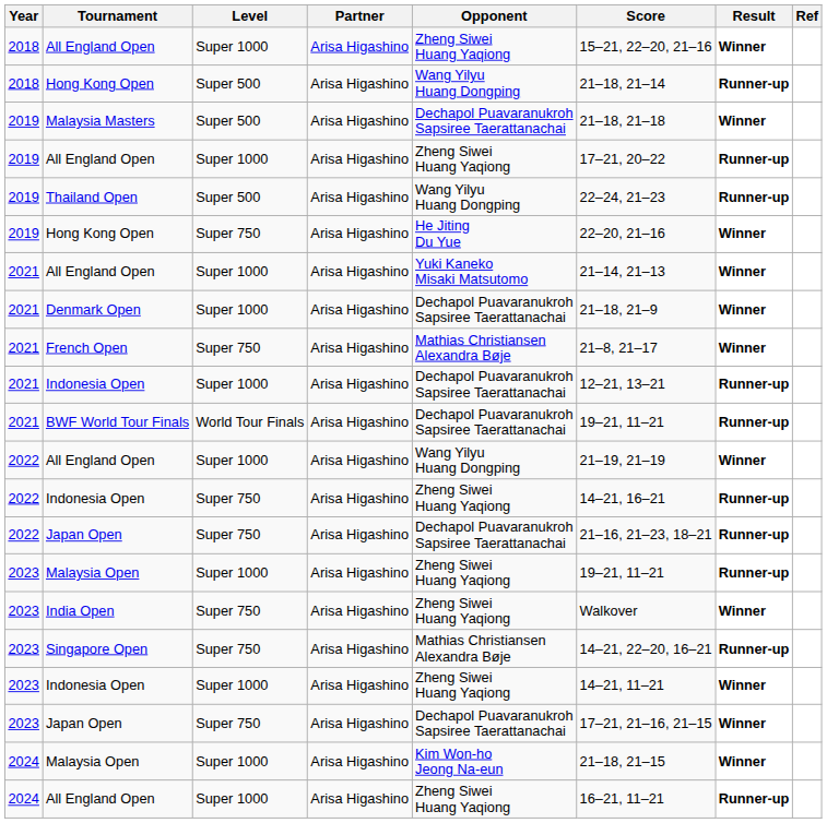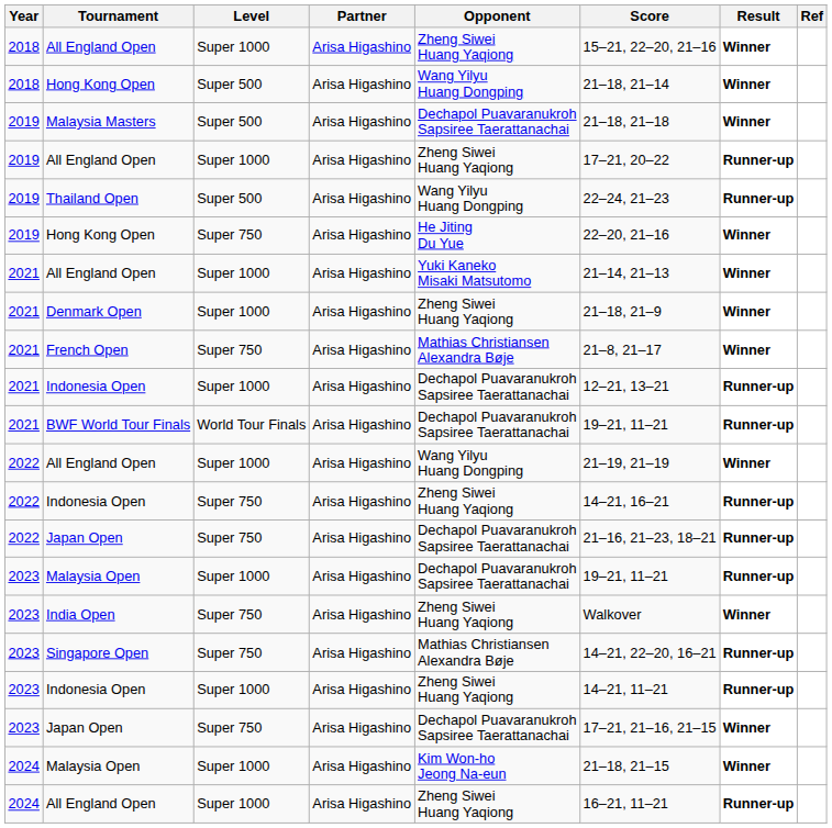 <table class="sortable wikitable" style="font-size: 90%;">
 <tr>
 <th>Year</th>
 <th>Tournament</th>
 <th>Level</th>
 <th>Partner</th>
 <th>Opponent</th>
 <th>Score</th>
 <th>Result</th>
 <th>Ref</th>
 </tr>
 <tr>
 <td align="center"><a href='#'>2018</a></td>
 <td align="left"><a href='#'>All England Open</a></td>
 <td align="left">Super 1000</td>
 <td align="left"> <a href='#'>Arisa Higashino</a></td>
 <td align="left"> <a href='#'>Zheng Siwei</a><br> <a href='#'>Huang Yaqiong</a></td>
 <td align="left">15–21, 22–20, 21–16</td>
 <td style="text-align:left; background:white"> <strong>Winner</strong></td>
 <td style="text-align:center; background:white"></td>
 </tr>
 <tr>
 <td align="center"><a href='#'>2018</a></td>
 <td align="left"><a href='#'>Hong Kong Open</a></td>
 <td align="left">Super 500</td>
 <td align="left"> Arisa Higashino</td>
 <td align="left"> <a href='#'>Wang Yilyu</a><br> <a href='#'>Huang Dongping</a></td>
 <td align="left">21–18, 21–14</td>
-<td style="text-align:left; background:white"> <strong>Runner-up</strong></td>
+<td style="text-align:left; background:white"> <strong>Winner</strong></td>
 <td style="text-align:center; background:white"></td>
 </tr>
 <tr>
 <td align="center"><a href='#'>2019</a></td>
 <td align="left"><a href='#'>Malaysia Masters</a></td>
 <td align="left">Super 500</td>
 <td align="left"> Arisa Higashino</td>
 <td align="left"> <a href='#'>Dechapol Puavaranukroh</a><br> <a href='#'>Sapsiree Taerattanachai</a></td>
 <td align="left">21–18, 21–18</td>
 <td style="text-align:left; background:white"> <strong>Winner</strong></td>
 <td style="text-align:center; background:white"></td>
 </tr>
 <tr>
 <td align="center"><a href='#'>2019</a></td>
 <td align="left">All England Open</td>
 <td align="left">Super 1000</td>
 <td align="left"> Arisa Higashino</td>
 <td align="left"> Zheng Siwei<br> Huang Yaqiong</td>
 <td align="left">17–21, 20–22</td>
 <td style="text-align:left; background:white"> <strong>Runner-up</strong></td>
 <td style="text-align:center; background:white"></td>
 </tr>
 <tr>
 <td align="center"><a href='#'>2019</a></td>
 <td align="left"><a href='#'>Thailand Open</a></td>
 <td align="left">Super 500</td>
 <td align="left"> Arisa Higashino</td>
 <td align="left"> Wang Yilyu<br> Huang Dongping</td>
 <td align="left">22–24, 21–23</td>
 <td style="text-align:left; background:white"> <strong>Runner-up</strong></td>
 <td style="text-align:center; background:white"></td>
 </tr>
 <tr>
 <td align="center"><a href='#'>2019</a></td>
 <td align="left">Hong Kong Open</td>
 <td align="left">Super 750</td>
 <td align="left"> Arisa Higashino</td>
 <td align="left"> <a href='#'>He Jiting</a><br> <a href='#'>Du Yue</a></td>
 <td align="left">22–20, 21–16</td>
 <td style="text-align:left; background:white"> <strong>Winner</strong></td>
 <td style="text-align:center; background:white"></td>
 </tr>
 <tr>
 <td align="center"><a href='#'>2021</a></td>
 <td align="left">All England Open</td>
 <td align="left">Super 1000</td>
 <td align="left"> Arisa Higashino</td>
 <td align="left"> <a href='#'>Yuki Kaneko</a><br> <a href='#'>Misaki Matsutomo</a></td>
 <td align="left">21–14, 21–13</td>
 <td style="text-align:left; background:white"> <strong>Winner</strong></td>
 <td style="text-align:center; background:white"></td>
 </tr>
 <tr>
 <td align="center"><a href='#'>2021</a></td>
 <td align="left"><a href='#'>Denmark Open</a></td>
 <td align="left">Super 1000</td>
 <td align="left"> Arisa Higashino</td>
-<td align="left"> Dechapol Puavaranukroh<br> Sapsiree Taerattanachai</td>
+<td align="left"> Zheng Siwei<br> Huang Yaqiong</td>
 <td align="left">21–18, 21–9</td>
 <td style="text-align:left; background:white"> <strong>Winner</strong></td>
 <td style="text-align:center; background:white"></td>
 </tr>
 <tr>
 <td align="center"><a href='#'>2021</a></td>
 <td align="left"><a href='#'>French Open</a></td>
 <td align="left">Super 750</td>
 <td align="left"> Arisa Higashino</td>
 <td align="left"> <a href='#'>Mathias Christiansen</a><br> <a href='#'>Alexandra Bøje</a></td>
 <td align="left">21–8, 21–17</td>
 <td style="text-align:left; background:white"> <strong>Winner</strong></td>
 <td style="text-align:center; background:white"></td>
 </tr>
 <tr>
 <td align="center"><a href='#'>2021</a></td>
 <td align="left"><a href='#'>Indonesia Open</a></td>
 <td align="left">Super 1000</td>
 <td align="left"> Arisa Higashino</td>
 <td align="left"> Dechapol Puavaranukroh<br> Sapsiree Taerattanachai</td>
 <td align="left">12–21, 13–21</td>
 <td style="text-align:left; background:white"> <strong>Runner-up</strong></td>
 <td style="text-align:center; background:white"></td>
 </tr>
 <tr>
 <td align="center"><a href='#'>2021</a></td>
 <td align="left"><a href='#'>BWF World Tour Finals</a></td>
 <td align="left">World Tour Finals</td>
 <td align="left"> Arisa Higashino</td>
 <td align="left"> Dechapol Puavaranukroh<br> Sapsiree Taerattanachai</td>
 <td align="left">19–21, 11–21</td>
 <td style="text-align:left; background:white"> <strong>Runner-up</strong></td>
 <td style="text-align:center; background:white"></td>
 </tr>
 <tr>
 <td align="center"><a href='#'>2022</a></td>
 <td align="left">All England Open</td>
 <td align="left">Super 1000</td>
 <td align="left"> Arisa Higashino</td>
 <td align="left"> Wang Yilyu<br> Huang Dongping</td>
 <td align="left">21–19, 21–19</td>
 <td style="text-align:left; background:white"> <strong>Winner</strong></td>
 <td style="text-align:center; background:white"></td>
 </tr>
 <tr>
 <td align="center"><a href='#'>2022</a></td>
 <td align="left">Indonesia Open</td>
 <td align="left">Super 750</td>
 <td align="left"> Arisa Higashino</td>
 <td align="left"> Zheng Siwei<br> Huang Yaqiong</td>
 <td align="left">14–21, 16–21</td>
 <td style="text-align:left; background:white"> <strong>Runner-up</strong></td>
 <td style="text-align:center; background:white"></td>
 </tr>
 <tr>
 <td align="center"><a href='#'>2022</a></td>
 <td align="left"><a href='#'>Japan Open</a></td>
 <td align="left">Super 750</td>
 <td align="left"> Arisa Higashino</td>
 <td align="left"> Dechapol Puavaranukroh<br> Sapsiree Taerattanachai</td>
 <td align="left">21–16, 21–23, 18–21</td>
 <td style="text-align:left; background:white"> <strong>Runner-up</strong></td>
 <td style="text-align:center; background:white"></td>
 </tr>
 <tr>
 <td align="center"><a href='#'>2023</a></td>
 <td align="left"><a href='#'>Malaysia Open</a></td>
 <td align="left">Super 1000</td>
 <td align="left"> Arisa Higashino</td>
-<td align="left"> Zheng Siwei<br> Huang Yaqiong</td>
+<td align="left"> Dechapol Puavaranukroh<br> Sapsiree Taerattanachai</td>
 <td align="left">19–21, 11–21</td>
 <td style="text-align:left; background:white"> <strong>Runner-up</strong></td>
 <td style="text-align:center; background:white"></td>
 </tr>
 <tr>
 <td align="center"><a href='#'>2023</a></td>
 <td align="left"><a href='#'>India Open</a></td>
 <td align="left">Super 750</td>
 <td align="left"> Arisa Higashino</td>
 <td align="left"> Zheng Siwei<br> Huang Yaqiong</td>
 <td align="left">Walkover</td>
 <td style="text-align:left; background:white"> <strong>Winner</strong></td>
 <td style="text-align:center; background:white"></td>
 </tr>
 <tr>
 <td align="center"><a href='#'>2023</a></td>
 <td align="left"><a href='#'>Singapore Open</a></td>
 <td align="left">Super 750</td>
 <td align="left"> Arisa Higashino</td>
 <td align="left"> Mathias Christiansen<br> Alexandra Bøje</td>
 <td align="left">14–21, 22–20, 16–21</td>
 <td style="text-align:left; background:white"> <strong>Runner-up</strong></td>
 <td style="text-align:center; background:white"></td>
 </tr>
 <tr>
 <td align="center"><a href='#'>2023</a></td>
 <td align="left">Indonesia Open</td>
 <td align="left">Super 1000</td>
 <td align="left"> Arisa Higashino</td>
 <td align="left"> Zheng Siwei<br> Huang Yaqiong</td>
 <td align="left">14–21, 11–21</td>
-<td style="text-align:left; background:white"> <strong>Winner</strong></td>
+<td style="text-align:left; background:white"> <strong>Runner-up</strong></td>
 <td style="text-align:center; background:white"></td>
 </tr>
 <tr>
 <td align="center"><a href='#'>2023</a></td>
 <td align="left">Japan Open</td>
 <td align="left">Super 750</td>
 <td align="left"> Arisa Higashino</td>
 <td align="left"> Dechapol Puavaranukroh<br> Sapsiree Taerattanachai</td>
 <td align="left">17–21, 21–16, 21–15</td>
 <td style="text-align:left; background:white"> <strong>Winner</strong></td>
 <td style="text-align:center; background:white"></td>
 </tr>
 <tr>
 <td align="center"><a href='#'>2024</a></td>
 <td align="left">Malaysia Open</td>
 <td align="left">Super 1000</td>
 <td align="left"> Arisa Higashino</td>
 <td align="left"> <a href='#'>Kim Won-ho</a><br> <a href='#'>Jeong Na-eun</a></td>
 <td align="left">21–18, 21–15</td>
 <td style="text-align:left; background:white"> <strong>Winner</strong></td>
 <td style="text-align:center; background:white"></td>
 </tr>
 <tr>
 <td align="center"><a href='#'>2024</a></td>
 <td align="left">All England Open</td>
 <td align="left">Super 1000</td>
 <td align="left"> Arisa Higashino</td>
 <td align="left"> Zheng Siwei<br> Huang Yaqiong</td>
 <td align="left">16–21, 11–21</td>
 <td style="text-align:left; background:white"> <strong>Runner-up</strong></td>
 <td style="text-align:center; background:white"></td>
 </tr>
 </table>
